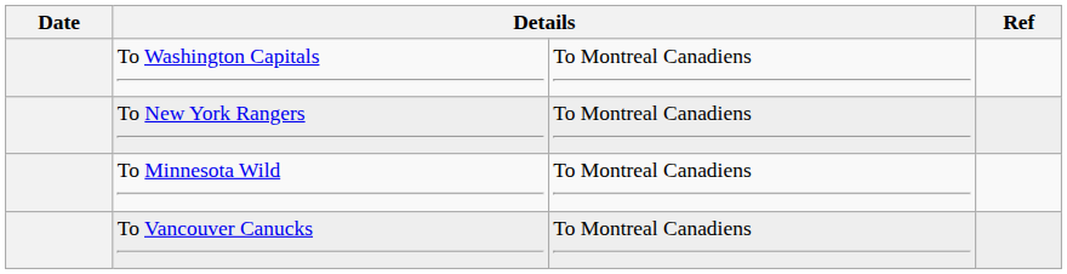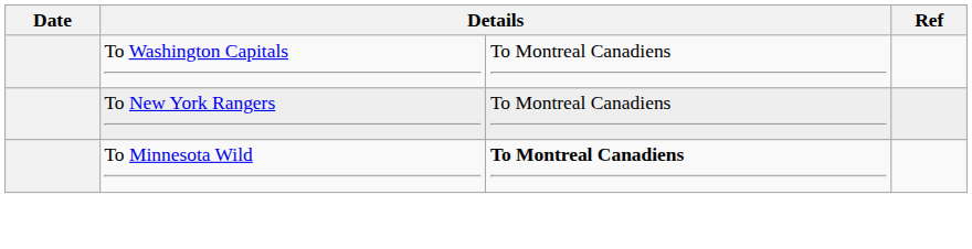 <table class="wikitable plainrowheaders" style="width: 50em;">
 <tr>
 <th scope="col">Date</th>
 <th scope="col" colspan="2">Details</th>
 <th scope="col">Ref</th>
 </tr>
 <tr>
 <th scope="row"></th>
 <td valign="top">To <a href='#'>Washington Capitals</a> <hr></td>
 <td valign="top">To Montreal Canadiens <hr></td>
 <td></td>
 </tr>
 <tr bgcolor="#eeeeee">
 <th scope="row"></th>
 <td valign="top">To <a href='#'>New York Rangers</a> <hr></td>
 <td valign="top">To Montreal Canadiens <hr></td>
 <td></td>
 </tr>
 <tr>
 <th scope="row"></th>
 <td valign="top">To <a href='#'>Minnesota Wild</a> <hr></td>
-<td valign="top">To Montreal Canadiens <hr></td>
-<td></td>
-</tr>
-<tr bgcolor="#eeeeee">
-<th scope="row"></th>
-<td valign="top">To <a href='#'>Vancouver Canucks</a> <hr></td>
-<td valign="top">To Montreal Canadiens <hr></td>
+<td valign="top"><strong>To Montreal Canadiens <hr></strong></td>
 <td></td>
 </tr>
 </table>
